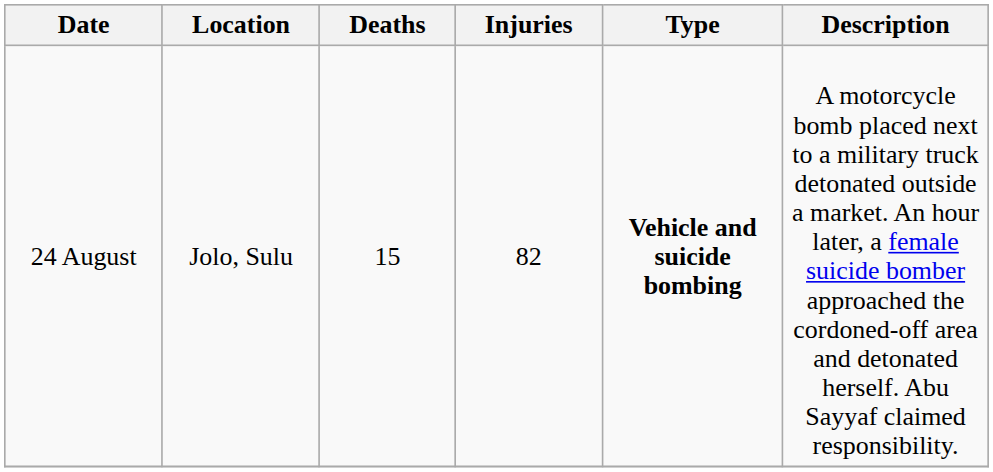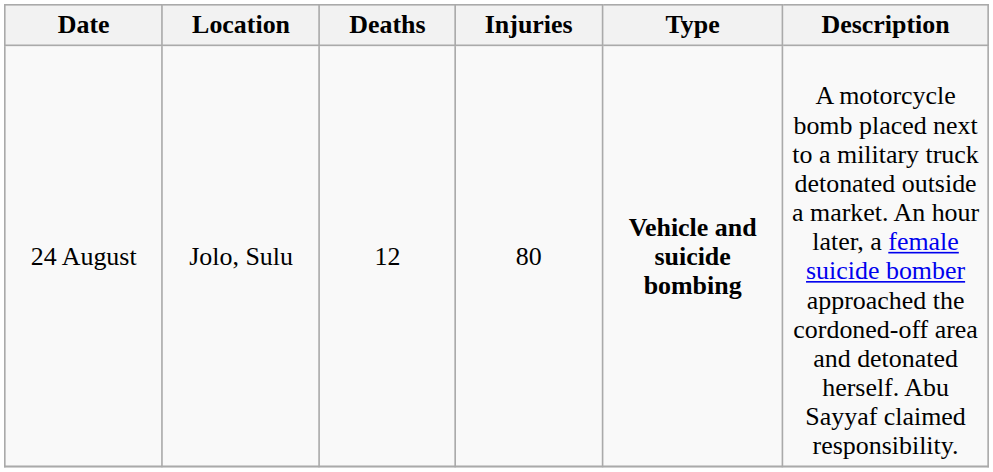 <table class="wikitable sortable" style="text-align: center;">
 <tr>
 <th width="6%">Date</th>
 <th width="4%">Location</th>
 <th width="4%">Deaths</th>
 <th width="4%">Injuries</th>
 <th width="6%">Type</th>
 <th width="4%">Description</th>
 </tr>
 <tr>
 <td>24 August</td>
 <td>Jolo, Sulu</td>
-<td>15</td>
-<td>82</td>
+<td>12</td>
+<td>80</td>
 <td><strong>Vehicle and suicide bombing</strong></td>
 <td><br>A motorcycle bomb placed next to a military truck detonated outside a market. An hour later, a <a href='#'>female suicide bomber</a> approached the cordoned-off area and detonated herself. Abu Sayyaf claimed responsibility.</td>
 </tr>
 <tr>
 </tr>
 </table>
